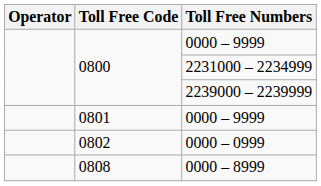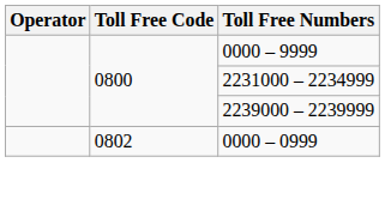 <table class="wikitable">
 <tr>
 <th><strong>Operator</strong></th>
 <th><strong>Toll Free Code</strong></th>
 <th><strong>Toll Free Numbers</strong></th>
 </tr>
 <tr>
 <td rowspan="3"><strong></strong>  </td>
 <td rowspan="3">0800</td>
 <td>0000 – 9999</td>
 </tr>
 <tr>
 <td>2231000 – 2234999</td>
 </tr>
 <tr>
 <td>2239000 – 2239999</td>
 </tr>
 <tr>
 <td><strong></strong>  </td>
-<td>0801</td>
-<td>0000 – 9999</td>
-</tr>
-<tr>
-<td><strong></strong>  </td>
 <td>0802</td>
 <td>0000 – 0999</td>
 </tr>
-<tr>
-<td><strong></strong>  </td>
-<td>0808</td>
-<td>0000 – 8999</td>
-</tr>
 </table>
